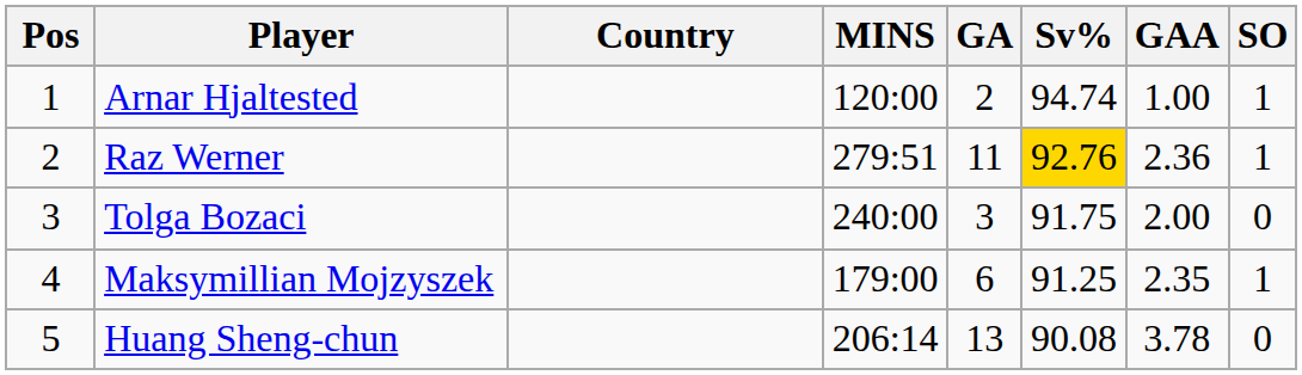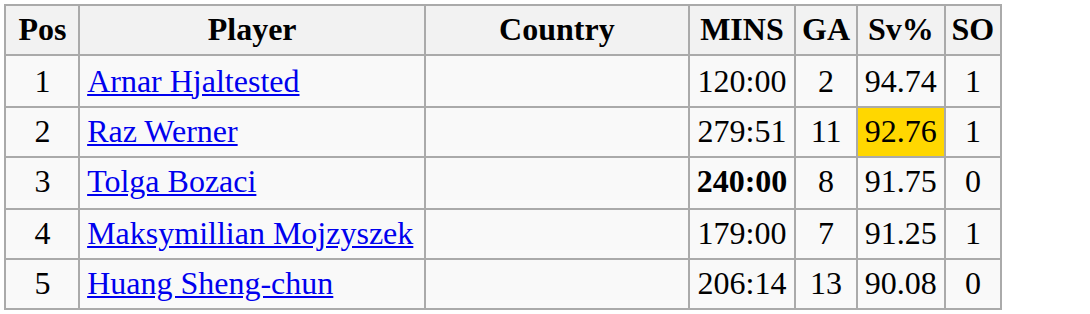 <table class="wikitable sortable" style="text-align: center;">
 <tr>
 <th width=30>Pos</th>
 <th width=165>Player</th>
 <th width=125>Country</th>
 <th width=20>MINS</th>
 <th width=20>GA</th>
 <th width=20>Sv%</th>
-<th width=20>GAA</th>
 <th width=20>SO</th>
 </tr>
 <tr>
 <td>1</td>
 <td align=left><a href='#'>Arnar Hjaltested</a></td>
 <td align=left></td>
 <td>120:00</td>
 <td>2</td>
 <td>94.74</td>
-<td>1.00</td>
 <td>1</td>
 </tr>
 <tr>
 <td>2</td>
 <td align=left><a href='#'>Raz Werner</a></td>
 <td align=left></td>
 <td>279:51</td>
 <td>11</td>
 <td style="background: gold;">92.76</td>
-<td>2.36</td>
 <td>1</td>
 </tr>
 <tr>
 <td>3</td>
 <td align=left><a href='#'>Tolga Bozaci</a></td>
 <td align=left></td>
-<td>240:00</td>
-<td>3</td>
+<td><strong>240:00</strong></td>
+<td>8</td>
 <td>91.75</td>
-<td>2.00</td>
 <td>0</td>
 </tr>
 <tr>
 <td>4</td>
 <td align=left><a href='#'>Maksymillian Mojzyszek</a></td>
 <td align=left></td>
 <td>179:00</td>
-<td>6</td>
+<td>7</td>
 <td>91.25</td>
-<td>2.35</td>
 <td>1</td>
 </tr>
 <tr>
 <td>5</td>
 <td align=left><a href='#'>Huang Sheng-chun</a></td>
 <td align=left></td>
 <td>206:14</td>
 <td>13</td>
 <td>90.08</td>
-<td>3.78</td>
 <td>0</td>
 </tr>
 </table>
